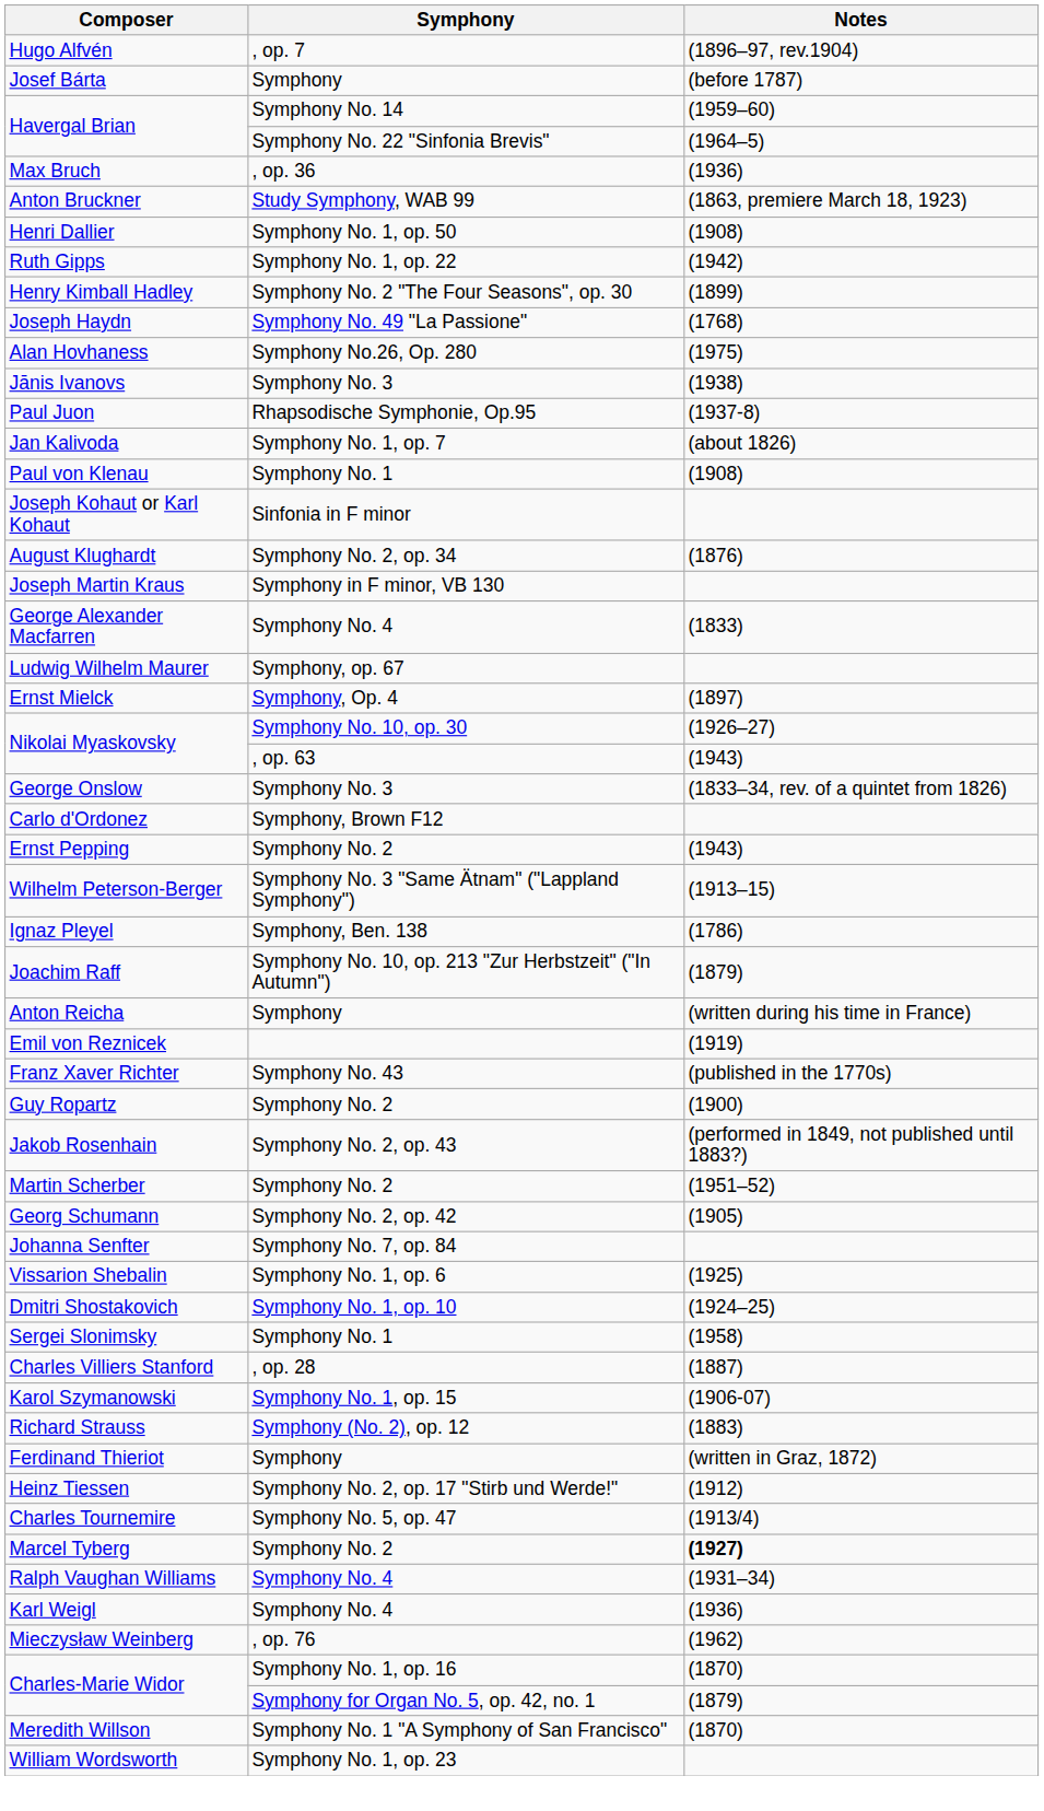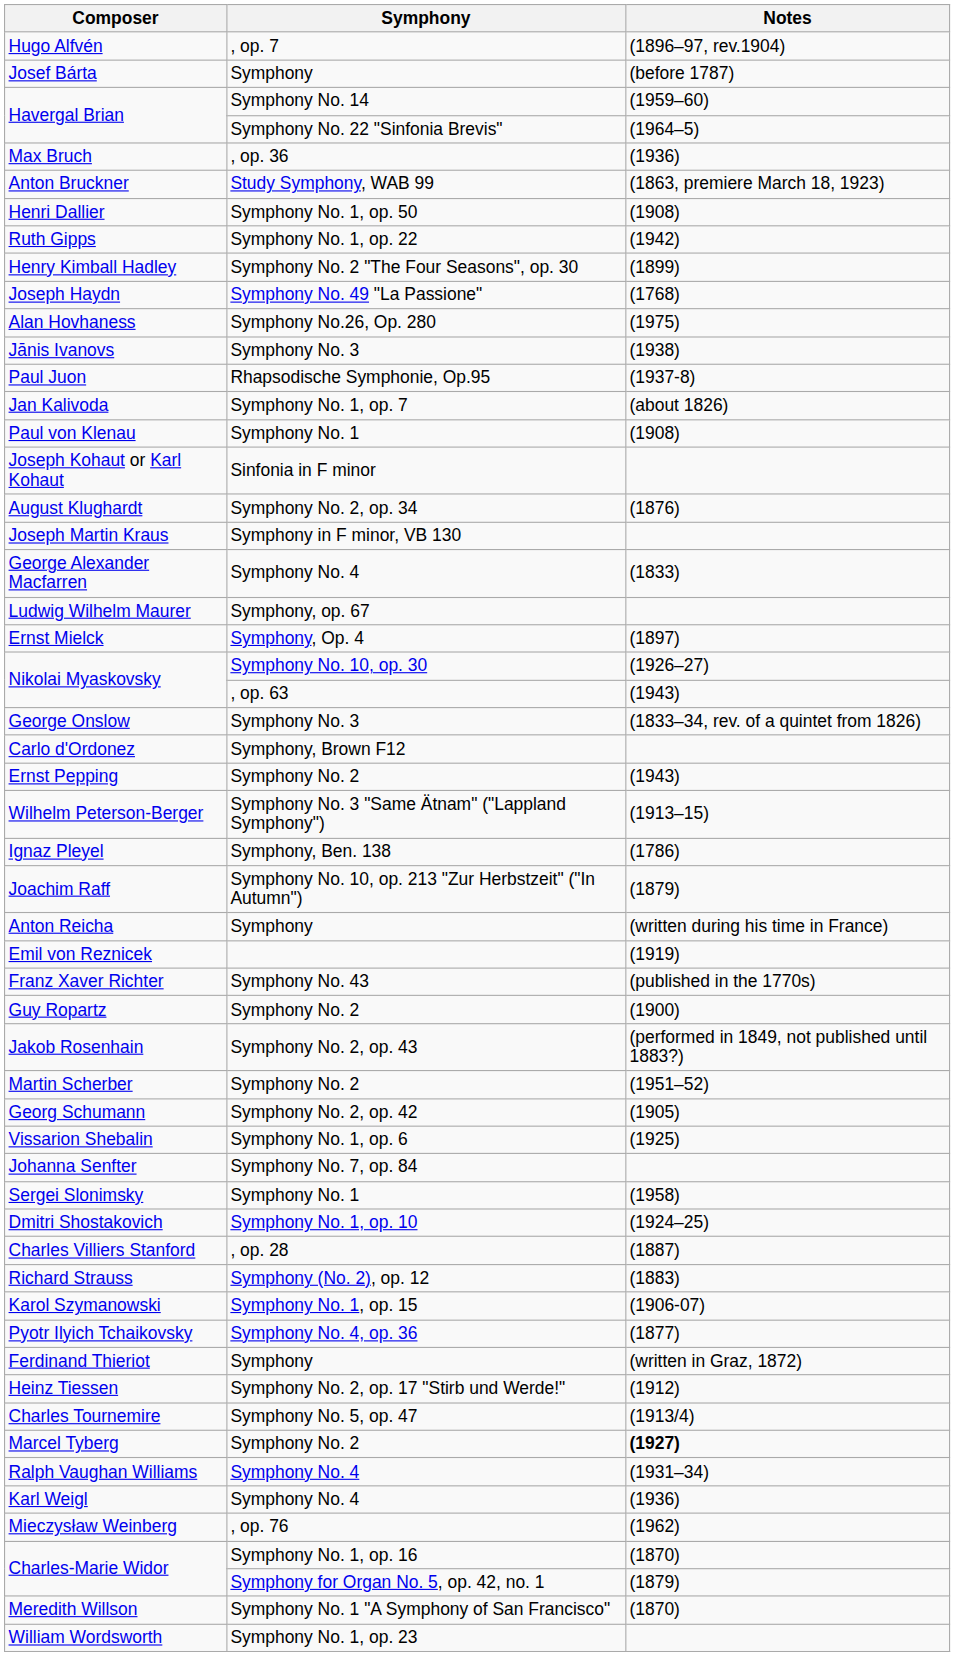 <table class="wikitable">
 <tr>
 <th>Composer</th>
 <th>Symphony</th>
 <th>Notes</th>
 </tr>
 <tr>
 <td><a href='#'>Hugo Alfvén</a></td>
 <td>, op. 7</td>
 <td>(1896–97, rev.1904)</td>
 </tr>
 <tr>
 <td><a href='#'>Josef Bárta</a></td>
 <td>Symphony</td>
 <td>(before 1787)</td>
 </tr>
 <tr>
 <td rowspan="2"><a href='#'>Havergal Brian</a></td>
 <td>Symphony No. 14</td>
 <td>(1959–60)</td>
 </tr>
 <tr>
 <td>Symphony No. 22 "Sinfonia Brevis"</td>
 <td>(1964–5)</td>
 </tr>
 <tr>
 <td><a href='#'>Max Bruch</a></td>
 <td>, op. 36</td>
 <td>(1936)</td>
 </tr>
 <tr>
 <td><a href='#'>Anton Bruckner</a></td>
 <td><a href='#'>Study Symphony</a>, WAB 99</td>
 <td>(1863, premiere March 18, 1923)</td>
 </tr>
 <tr>
 <td><a href='#'>Henri Dallier</a></td>
 <td>Symphony No. 1, op. 50</td>
 <td>(1908)</td>
 </tr>
 <tr>
 <td><a href='#'>Ruth Gipps</a></td>
 <td>Symphony No. 1, op. 22</td>
 <td>(1942)</td>
 </tr>
 <tr>
 <td><a href='#'>Henry Kimball Hadley</a></td>
 <td>Symphony No. 2 "The Four Seasons", op. 30</td>
 <td>(1899)</td>
 </tr>
 <tr>
 <td><a href='#'>Joseph Haydn</a></td>
 <td><a href='#'>Symphony No. 49</a> "La Passione"</td>
 <td>(1768)</td>
 </tr>
 <tr>
 <td><a href='#'>Alan Hovhaness</a></td>
 <td>Symphony No.26, Op. 280</td>
 <td>(1975)</td>
 </tr>
 <tr>
 <td><a href='#'>Jānis Ivanovs</a></td>
 <td>Symphony No. 3</td>
 <td>(1938)</td>
 </tr>
 <tr>
 <td><a href='#'>Paul Juon</a></td>
 <td>Rhapsodische Symphonie, Op.95</td>
 <td>(1937-8)</td>
 </tr>
 <tr>
 <td><a href='#'>Jan Kalivoda</a></td>
 <td>Symphony No. 1, op. 7</td>
 <td>(about 1826)</td>
 </tr>
 <tr>
 <td><a href='#'>Paul von Klenau</a></td>
 <td>Symphony No. 1</td>
 <td>(1908)</td>
 </tr>
 <tr>
 <td><a href='#'>Joseph Kohaut</a> or <a href='#'>Karl Kohaut</a></td>
 <td>Sinfonia in F minor</td>
 </tr>
 <tr>
 <td><a href='#'>August Klughardt</a></td>
 <td>Symphony No. 2, op. 34</td>
 <td>(1876)</td>
 </tr>
 <tr>
 <td><a href='#'>Joseph Martin Kraus</a></td>
 <td>Symphony in F minor, VB 130</td>
 </tr>
 <tr>
 <td><a href='#'>George Alexander Macfarren</a></td>
 <td>Symphony No. 4</td>
 <td>(1833)</td>
 </tr>
 <tr>
 <td><a href='#'>Ludwig Wilhelm Maurer</a></td>
 <td>Symphony, op. 67</td>
 </tr>
 <tr>
 <td><a href='#'>Ernst Mielck</a></td>
 <td><a href='#'>Symphony</a>, Op. 4</td>
 <td>(1897)</td>
 </tr>
 <tr>
 <td rowspan="2"><a href='#'>Nikolai Myaskovsky</a></td>
 <td><a href='#'>Symphony No. 10, op. 30</a></td>
 <td>(1926–27)</td>
 </tr>
 <tr>
 <td>, op. 63</td>
 <td>(1943)</td>
 </tr>
 <tr>
 <td><a href='#'>George Onslow</a></td>
 <td>Symphony No. 3</td>
 <td>(1833–34, rev. of a quintet from 1826)</td>
 </tr>
 <tr>
 <td><a href='#'>Carlo d'Ordonez</a></td>
 <td>Symphony, Brown F12</td>
 </tr>
 <tr>
 <td><a href='#'>Ernst Pepping</a></td>
 <td>Symphony No. 2</td>
 <td>(1943)</td>
 </tr>
 <tr>
 <td><a href='#'>Wilhelm Peterson-Berger</a></td>
 <td>Symphony No. 3 "Same Ätnam" ("Lappland Symphony")</td>
 <td>(1913–15)</td>
 </tr>
 <tr>
 <td><a href='#'>Ignaz Pleyel</a></td>
 <td>Symphony, Ben. 138</td>
 <td>(1786)</td>
 </tr>
 <tr>
 <td><a href='#'>Joachim Raff</a></td>
 <td>Symphony No. 10, op. 213 "Zur Herbstzeit" ("In Autumn")</td>
 <td>(1879)</td>
 </tr>
 <tr>
 <td><a href='#'>Anton Reicha</a></td>
 <td>Symphony</td>
 <td>(written during his time in France)</td>
 </tr>
 <tr>
 <td><a href='#'>Emil von Reznicek</a></td>
 <td></td>
 <td>(1919)</td>
 </tr>
 <tr>
 <td><a href='#'>Franz Xaver Richter</a></td>
 <td>Symphony No. 43</td>
 <td>(published in the 1770s)</td>
 </tr>
 <tr>
 <td><a href='#'>Guy Ropartz</a></td>
 <td>Symphony No. 2</td>
 <td>(1900)</td>
 </tr>
 <tr>
 <td><a href='#'>Jakob Rosenhain</a></td>
 <td>Symphony No. 2, op. 43</td>
 <td>(performed in 1849, not published until 1883?)</td>
 </tr>
 <tr>
 <td><a href='#'>Martin Scherber</a></td>
 <td>Symphony No. 2</td>
 <td>(1951–52)</td>
 </tr>
 <tr>
 <td><a href='#'>Georg Schumann</a></td>
 <td>Symphony No. 2, op. 42</td>
 <td>(1905)</td>
 </tr>
 <tr>
+<td><a href='#'>Vissarion Shebalin</a></td>
+<td>Symphony No. 1, op. 6</td>
+<td>(1925)</td>
+</tr>
+<tr>
 <td><a href='#'>Johanna Senfter</a></td>
 <td>Symphony No. 7, op. 84</td>
 <td></td>
 </tr>
 <tr>
-<td><a href='#'>Vissarion Shebalin</a></td>
-<td>Symphony No. 1, op. 6</td>
-<td>(1925)</td>
+<td><a href='#'>Sergei Slonimsky</a></td>
+<td>Symphony No. 1</td>
+<td>(1958)</td>
 </tr>
 <tr>
 <td><a href='#'>Dmitri Shostakovich</a></td>
 <td><a href='#'>Symphony No. 1, op. 10</a></td>
 <td>(1924–25)</td>
 </tr>
 <tr>
-<td><a href='#'>Sergei Slonimsky</a></td>
-<td>Symphony No. 1</td>
-<td>(1958)</td>
-</tr>
-<tr>
 <td><a href='#'>Charles Villiers Stanford</a></td>
 <td>, op. 28</td>
 <td>(1887)</td>
+</tr>
+<tr>
+<td><a href='#'>Richard Strauss</a></td>
+<td><a href='#'>Symphony (No. 2)</a>, op. 12</td>
+<td>(1883)</td>
 </tr>
 <tr>
 <td><a href='#'>Karol Szymanowski</a></td>
 <td><a href='#'>Symphony No. 1</a>, op. 15</td>
 <td>(1906-07)</td>
 </tr>
 <tr>
-<td><a href='#'>Richard Strauss</a></td>
-<td><a href='#'>Symphony (No. 2)</a>, op. 12</td>
-<td>(1883)</td>
+<td><a href='#'>Pyotr Ilyich Tchaikovsky</a></td>
+<td><a href='#'>Symphony No. 4, op. 36</a></td>
+<td>(1877)</td>
 </tr>
 <tr>
 <td><a href='#'>Ferdinand Thieriot</a></td>
 <td>Symphony</td>
 <td>(written in Graz, 1872)</td>
 </tr>
 <tr>
 <td><a href='#'>Heinz Tiessen</a></td>
 <td>Symphony No. 2, op. 17 "Stirb und Werde!"</td>
 <td>(1912)</td>
 </tr>
 <tr>
 <td><a href='#'>Charles Tournemire</a></td>
 <td>Symphony No. 5, op. 47</td>
 <td>(1913/4)</td>
 </tr>
 <tr>
 <td><a href='#'>Marcel Tyberg</a></td>
 <td>Symphony No. 2</td>
 <td><strong>(1927)</strong></td>
 </tr>
 <tr>
 <td><a href='#'>Ralph Vaughan Williams</a></td>
 <td><a href='#'>Symphony No. 4</a></td>
 <td>(1931–34)</td>
 </tr>
 <tr>
 <td><a href='#'>Karl Weigl</a></td>
 <td>Symphony No. 4</td>
 <td>(1936)</td>
 </tr>
 <tr>
 <td><a href='#'>Mieczysław Weinberg</a></td>
 <td>, op. 76</td>
 <td>(1962)</td>
 </tr>
 <tr>
 <td rowspan="2"><a href='#'>Charles-Marie Widor</a></td>
 <td>Symphony No. 1, op. 16</td>
 <td>(1870) </td>
 </tr>
 <tr>
 <td><a href='#'>Symphony for Organ No. 5</a>, op. 42, no. 1</td>
 <td>(1879)</td>
 </tr>
 <tr>
 <td><a href='#'>Meredith Willson</a></td>
 <td>Symphony No. 1 "A Symphony of San Francisco"</td>
 <td>(1870)</td>
 </tr>
 <tr>
 <td><a href='#'>William Wordsworth</a></td>
 <td>Symphony No. 1, op. 23</td>
 <td></td>
 </tr>
 <tr>
 </tr>
 </table>
